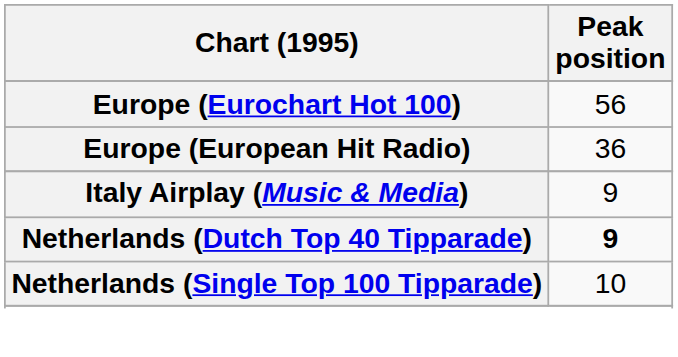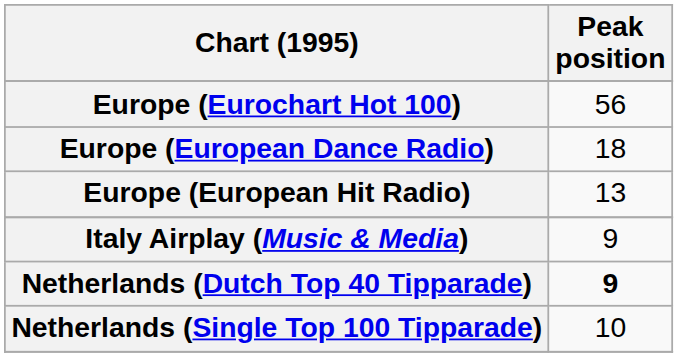 <table class="wikitable sortable plainrowheaders" style="text-align:center">
 <tr>
 <th>Chart (1995)</th>
 <th>Peak<br>position</th>
 </tr>
 <tr>
 </tr>
 <tr>
 <th scope="row">Europe (<a href='#'>Eurochart Hot 100</a>)</th>
 <td>56</td>
 </tr>
 <tr>
+<th scope="row">Europe (<a href='#'>European Dance Radio</a>)</th>
+<td>18</td>
+</tr>
+<tr>
 <th scope="row">Europe (European Hit Radio)</th>
-<td>36</td>
+<td>13</td>
 </tr>
 <tr>
 </tr>
 <tr>
 <th scope="row">Italy Airplay (<em><a href='#'>Music & Media</a></em>)</th>
 <td>9</td>
 </tr>
 <tr>
 <th scope="row">Netherlands (<a href='#'>Dutch Top 40 Tipparade</a>)</th>
 <td><strong>9</strong></td>
 </tr>
 <tr>
 <th scope="row">Netherlands (<a href='#'>Single Top 100 Tipparade</a>)</th>
 <td>10</td>
 </tr>
 <tr>
 </tr>
 <tr>
 </tr>
 </table>
